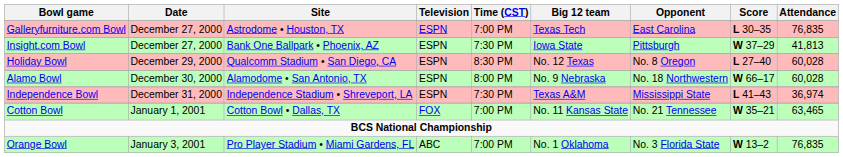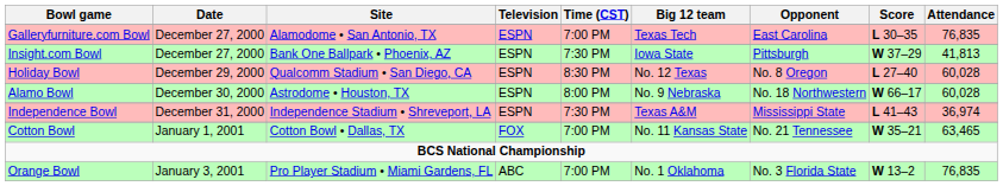 <table class="wikitable">
 <tr>
 <th>Bowl game</th>
 <th>Date</th>
 <th>Site</th>
 <th>Television</th>
 <th>Time (<a href='#'>CST</a>)</th>
 <th>Big 12 team</th>
 <th>Opponent</th>
 <th>Score</th>
 <th>Attendance</th>
 </tr>
 <tr>
 </tr>
 <tr style="background:#fbb;">
 <td><a href='#'>Galleryfurniture.com Bowl</a></td>
 <td>December 27, 2000</td>
-<td><a href='#'>Astrodome</a> • <a href='#'>Houston, TX</a></td>
+<td><a href='#'>Alamodome</a> • <a href='#'>San Antonio, TX</a></td>
 <td><a href='#'>ESPN</a></td>
 <td>7:00 PM</td>
 <td><a href='#'>Texas Tech</a></td>
 <td><a href='#'>East Carolina</a></td>
 <td><strong>L</strong> 30–35</td>
 <td align="center">76,835</td>
 </tr>
 <tr>
 </tr>
 <tr style="background:#bfb;">
 <td><a href='#'>Insight.com Bowl</a></td>
 <td>December 27, 2000</td>
 <td><a href='#'>Bank One Ballpark</a> • <a href='#'>Phoenix, AZ</a></td>
 <td>ESPN</td>
 <td>7:30 PM</td>
 <td><a href='#'>Iowa State</a></td>
 <td><a href='#'>Pittsburgh</a></td>
 <td><strong>W</strong> 37–29</td>
 <td align="center">41,813</td>
 </tr>
 <tr>
 </tr>
 <tr style="background:#fbb;">
 <td><a href='#'>Holiday Bowl</a></td>
 <td>December 29, 2000</td>
 <td><a href='#'>Qualcomm Stadium</a> • <a href='#'>San Diego, CA</a></td>
 <td>ESPN</td>
 <td>8:30 PM</td>
 <td>No. 12 <a href='#'>Texas</a></td>
 <td>No. 8 <a href='#'>Oregon</a></td>
 <td><strong>L</strong> 27–40</td>
 <td align="center">60,028</td>
 </tr>
 <tr>
 </tr>
 <tr style="background:#bfb;">
 <td><a href='#'>Alamo Bowl</a></td>
 <td>December 30, 2000</td>
-<td><a href='#'>Alamodome</a> • <a href='#'>San Antonio, TX</a></td>
+<td><a href='#'>Astrodome</a> • <a href='#'>Houston, TX</a></td>
 <td>ESPN</td>
 <td>8:00 PM</td>
 <td>No. 9 <a href='#'>Nebraska</a></td>
 <td>No. 18 <a href='#'>Northwestern</a></td>
 <td><strong>W</strong> 66–17</td>
 <td align="center">60,028</td>
 </tr>
 <tr>
 </tr>
 <tr style="background:#fbb;">
 <td><a href='#'>Independence Bowl</a></td>
 <td>December 31, 2000</td>
 <td><a href='#'>Independence Stadium</a> • <a href='#'>Shreveport, LA</a></td>
 <td>ESPN</td>
 <td>7:30 PM</td>
 <td><a href='#'>Texas A&M</a></td>
 <td><a href='#'>Mississippi State</a></td>
 <td><strong>L</strong> 41–43</td>
 <td align="center">36,974</td>
 </tr>
 <tr>
 </tr>
 <tr style="background:#bfb;">
 <td><a href='#'>Cotton Bowl</a></td>
 <td>January 1, 2001</td>
 <td><a href='#'>Cotton Bowl</a> • <a href='#'>Dallas, TX</a></td>
 <td><a href='#'>FOX</a></td>
 <td>7:00 PM</td>
 <td>No. 11 <a href='#'>Kansas State</a></td>
 <td>No. 21 <a href='#'>Tennessee</a></td>
 <td><strong>W</strong> 35–21</td>
 <td align="center">63,465</td>
 </tr>
 <tr>
 <td colspan="9" style="text-align:center;"><strong>BCS National Championship</strong></td>
 </tr>
 <tr style="background:#bfb;">
 <td><a href='#'>Orange Bowl</a></td>
 <td>January 3, 2001</td>
 <td><a href='#'>Pro Player Stadium</a> • <a href='#'>Miami Gardens, FL</a></td>
 <td>ABC</td>
 <td>7:00 PM</td>
 <td>No. 1 <a href='#'>Oklahoma</a></td>
 <td>No. 3 <a href='#'>Florida State</a></td>
 <td><strong>W</strong> 13–2</td>
 <td align="center">76,835</td>
 </tr>
 </table>
